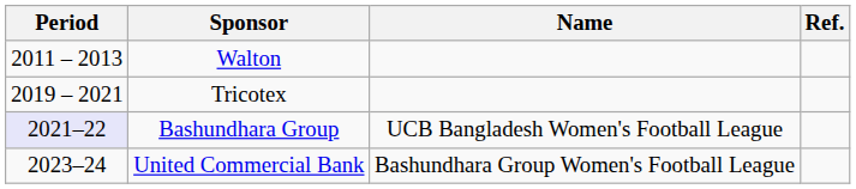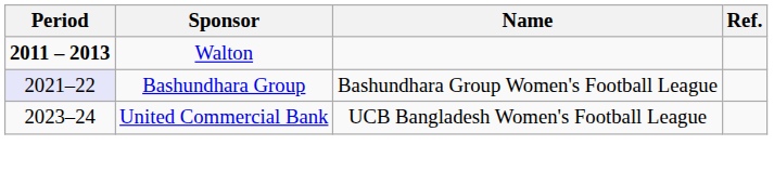 <table class="wikitable" style="text-align:center">
 <tr>
 <th>Period</th>
 <th>Sponsor</th>
 <th>Name</th>
 <th>Ref.</th>
 </tr>
 <tr>
-<td>2011 – 2013</td>
+<td><strong>2011 – 2013</strong></td>
 <td><a href='#'>Walton</a></td>
-<td></td>
-<td></td>
-</tr>
-<tr>
-<td>2019 – 2021</td>
-<td>Tricotex</td>
 <td></td>
 <td></td>
 </tr>
 <tr>
 <td style="background: lavender;">2021–22</td>
 <td><a href='#'>Bashundhara Group</a></td>
-<td>UCB Bangladesh Women's Football League</td>
+<td>Bashundhara Group Women's Football League</td>
 <td></td>
 </tr>
 <tr>
 <td>2023–24</td>
 <td><a href='#'>United Commercial Bank</a></td>
-<td>Bashundhara Group Women's Football League</td>
+<td>UCB Bangladesh Women's Football League</td>
 <td></td>
 </tr>
 </table>
